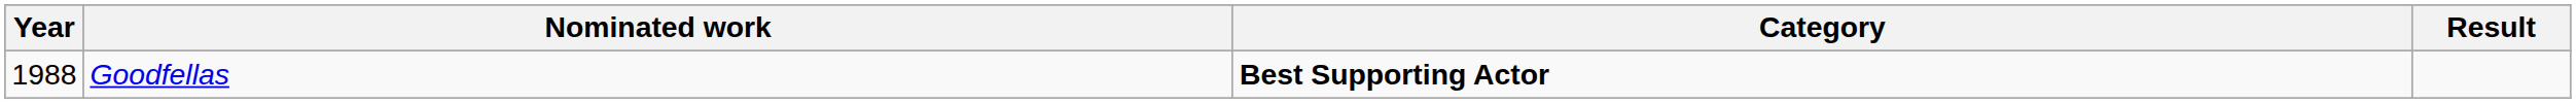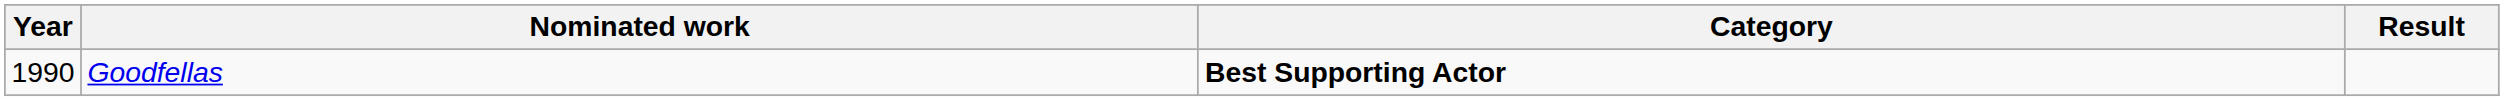 <table class="wikitable sortable">
 <tr>
 <th scope="col" style="width:1em;">Year</th>
 <th scope="col" style="width:39em;">Nominated work</th>
 <th scope="col" style="width:40em;">Category</th>
 <th scope="col" style="width:5em;">Result</th>
 </tr>
 <tr>
-<td>1988</td>
+<td>1990</td>
 <td><em><a href='#'>Goodfellas</a></em></td>
 <td><strong>Best Supporting Actor</strong></td>
 <td></td>
 </tr>
 </table>
